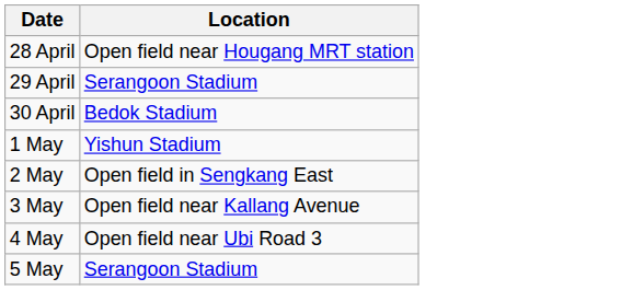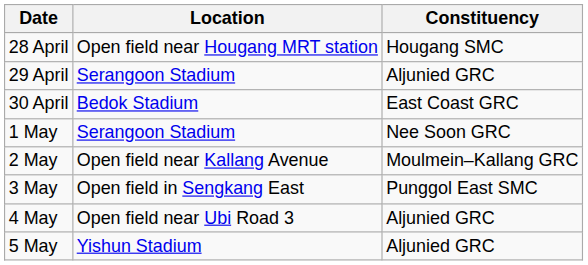 <table class="wikitable sortable">
 <tr>
 <th>Date</th>
 <th>Location</th>
+<th>Constituency</th>
 </tr>
 <tr>
 <td>28 April</td>
 <td>Open field near <a href='#'>Hougang MRT station</a></td>
+<td>Hougang SMC</td>
 </tr>
 <tr>
 <td>29 April</td>
 <td><a href='#'>Serangoon Stadium</a></td>
+<td>Aljunied GRC</td>
 </tr>
 <tr>
 <td>30 April</td>
 <td><a href='#'>Bedok Stadium</a></td>
+<td>East Coast GRC</td>
 </tr>
 <tr>
 <td>1 May</td>
-<td><a href='#'>Yishun Stadium</a></td>
+<td><a href='#'>Serangoon Stadium</a></td>
+<td>Nee Soon GRC</td>
 </tr>
 <tr>
 <td>2 May</td>
-<td>Open field in <a href='#'>Sengkang</a> East</td>
+<td>Open field near <a href='#'>Kallang</a> Avenue</td>
+<td>Moulmein–Kallang GRC</td>
 </tr>
 <tr>
 <td>3 May</td>
-<td>Open field near <a href='#'>Kallang</a> Avenue</td>
+<td>Open field in <a href='#'>Sengkang</a> East</td>
+<td>Punggol East SMC</td>
 </tr>
 <tr>
 <td>4 May</td>
 <td>Open field near <a href='#'>Ubi</a> Road 3</td>
+<td>Aljunied GRC</td>
 </tr>
 <tr>
 <td>5 May</td>
-<td><a href='#'>Serangoon Stadium</a></td>
+<td><a href='#'>Yishun Stadium</a></td>
+<td>Aljunied GRC</td>
 </tr>
 </table>
